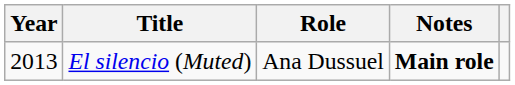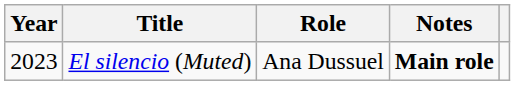 <table class="wikitable sortable">
 <tr>
 <th>Year</th>
 <th>Title</th>
 <th>Role</th>
 <th class="unsortable">Notes</th>
 <th></th>
 </tr>
 <tr>
-<td align = "center">2013</td>
+<td align = "center">2023</td>
 <td><em><a href='#'>El silencio</a></em> (<em>Muted</em>)</td>
 <td>Ana Dussuel</td>
 <td><strong>Main role</strong></td>
 <td align = "center"></td>
 </tr>
 </table>
